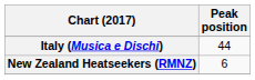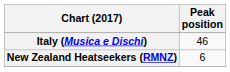 <table class="wikitable sortable plainrowheaders" style="text-align:center">
 <tr>
 <th>Chart (2017)</th>
 <th>Peak<br>position</th>
 </tr>
 <tr>
 </tr>
 <tr>
 </tr>
 <tr>
 </tr>
 <tr>
 <th scope="row">Italy (<em><a href='#'>Musica e Dischi</a></em>)</th>
-<td>44</td>
+<td>46</td>
 </tr>
 <tr>
 <th scope="row">New Zealand Heatseekers (<a href='#'>RMNZ</a>)</th>
 <td>6</td>
 </tr>
 <tr>
 </tr>
 <tr>
 </tr>
 <tr>
 </tr>
 <tr>
 </tr>
 <tr>
 </tr>
 <tr>
 </tr>
 </table>
